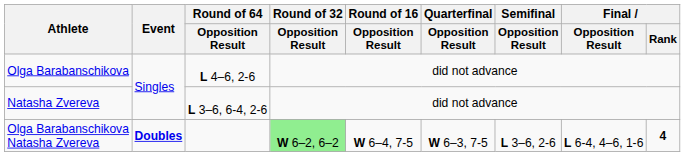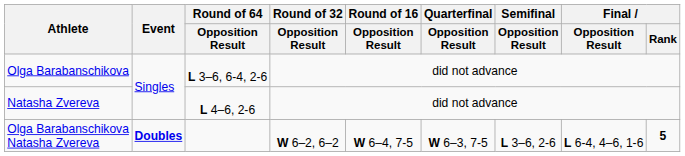 <table class=wikitable style="font-size:90%; text-align:center">
 <tr>
 <th rowspan=2>Athlete</th>
 <th rowspan=2>Event</th>
 <th>Round of 64</th>
 <th>Round of 32</th>
 <th>Round of 16</th>
 <th>Quarterfinal</th>
 <th>Semifinal</th>
 <th colspan=2>Final / </th>
 </tr>
 <tr style=font-size:95%>
 <th>Opposition<br>Result</th>
 <th>Opposition<br>Result</th>
 <th>Opposition<br>Result</th>
 <th>Opposition<br>Result</th>
 <th>Opposition<br>Result</th>
 <th>Opposition<br>Result</th>
 <th>Rank</th>
 </tr>
 <tr>
 <td align=left><a href='#'>Olga Barabanschikova</a></td>
 <td align=left rowspan=2><a href='#'>Singles</a></td>
-<td><br><strong>L</strong> 4–6, 2-6</td>
+<td><br><strong>L</strong> 3–6, 6-4, 2-6</td>
 <td colspan=6>did not advance</td>
 </tr>
 <tr>
 <td align=left><a href='#'>Natasha Zvereva</a></td>
-<td><br><strong>L</strong> 3–6, 6-4, 2-6</td>
+<td><br><strong>L</strong> 4–6, 2-6</td>
 <td colspan=6>did not advance</td>
 </tr>
 <tr>
 <td align=left><a href='#'>Olga Barabanschikova</a><br><a href='#'>Natasha Zvereva</a></td>
 <td align=left><strong><a href='#'>Doubles</a></strong></td>
 <td></td>
-<td style="background: lightgreen;"><br><strong>W</strong> 6–2, 6–2</td>
+<td><br><strong>W</strong> 6–2, 6–2</td>
 <td><br><strong>W</strong> 6–4, 7-5</td>
 <td><br><strong>W</strong> 6–3, 7-5</td>
 <td><br><strong>L</strong> 3–6, 2-6</td>
 <td><br><strong>L</strong> 6-4, 4–6, 1-6</td>
-<td><strong>4</strong></td>
+<td><strong>5</strong></td>
 </tr>
 </table>
